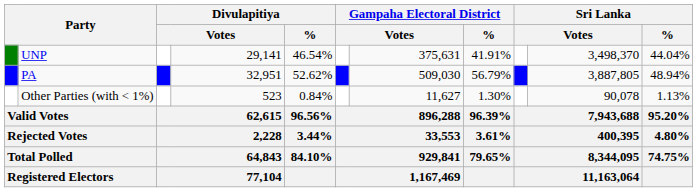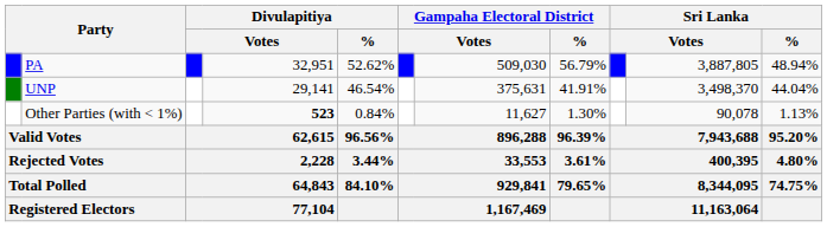 <table class="wikitable">
 <tr>
 <th colspan="2" width="144px"rowspan="2">Party</th>
 <th colspan="3" width="216px">Divulapitiya</th>
 <th colspan="3" width="216px"><a href='#'>Gampaha Electoral District</a></th>
 <th colspan="3" width="216px">Sri Lanka</th>
 </tr>
 <tr>
 <th colspan="2" width="144px">Votes</th>
 <th>%</th>
 <th colspan="2" width="144px">Votes</th>
 <th>%</th>
 <th colspan="2" width="144px">Votes</th>
 <th>%</th>
 </tr>
 <tr>
+<td style="background-color:blue;" width="10px"></td>
+<td style="text-align:left;"><a href='#'>PA</a></td>
+<td style="background-color:blue;" width="10px"></td>
+<td style="text-align:right;">32,951</td>
+<td style="text-align:right;">52.62%</td>
+<td style="background-color:blue;" width="10px"></td>
+<td style="text-align:right;">509,030</td>
+<td style="text-align:right;">56.79%</td>
+<td style="background-color:blue;" width="10px"></td>
+<td style="text-align:right;">3,887,805</td>
+<td style="text-align:right;">48.94%</td>
+</tr>
+<tr>
 <td style="background-color:green;" width="10px"></td>
 <td style="text-align:left;"><a href='#'>UNP</a></td>
 <td style="background-color:white;" width="10px"></td>
 <td style="text-align:right;">29,141</td>
 <td style="text-align:right;">46.54%</td>
 <td style="background-color:white;" width="10px"></td>
 <td style="text-align:right;">375,631</td>
 <td style="text-align:right;">41.91%</td>
 <td style="background-color:white;" width="10px"></td>
 <td style="text-align:right;">3,498,370</td>
 <td style="text-align:right;">44.04%</td>
 </tr>
 <tr>
-<td style="background-color:blue;" width="10px"></td>
-<td style="text-align:left;"><a href='#'>PA</a></td>
-<td style="background-color:blue;" width="10px"></td>
-<td style="text-align:right;">32,951</td>
-<td style="text-align:right;">52.62%</td>
-<td style="background-color:blue;" width="10px"></td>
-<td style="text-align:right;">509,030</td>
-<td style="text-align:right;">56.79%</td>
-<td style="background-color:blue;" width="10px"></td>
-<td style="text-align:right;">3,887,805</td>
-<td style="text-align:right;">48.94%</td>
-</tr>
-<tr>
 <td style="background-color:white;" width="10px"></td>
 <td style="text-align:left;">Other Parties (with < 1%)</td>
 <td style="background-color:white;" width="10px"></td>
-<td style="text-align:right;">523</td>
+<td style="text-align:right;"><strong>523</strong></td>
 <td style="text-align:right;">0.84%</td>
 <td style="background-color:white;" width="10px"></td>
 <td style="text-align:right;">11,627</td>
 <td style="text-align:right;">1.30%</td>
 <td style="background-color:white;" width="10px"></td>
 <td style="text-align:right;">90,078</td>
 <td style="text-align:right;">1.13%</td>
 </tr>
 <tr>
 <th colspan="2" width="144px"style="text-align:left;">Valid Votes</th>
 <th style="text-align:right;"colspan="2" width="144px">62,615</th>
 <th style="text-align:right;">96.56%</th>
 <th style="text-align:right;"colspan="2" width="144px">896,288</th>
 <th style="text-align:right;">96.39%</th>
 <th style="text-align:right;"colspan="2" width="144px">7,943,688</th>
 <th style="text-align:right;">95.20%</th>
 </tr>
 <tr>
 <th colspan="2" width="144px"style="text-align:left;">Rejected Votes</th>
 <th style="text-align:right;"colspan="2" width="144px">2,228</th>
 <th style="text-align:right;">3.44%</th>
 <th style="text-align:right;"colspan="2" width="144px">33,553</th>
 <th style="text-align:right;">3.61%</th>
 <th style="text-align:right;"colspan="2" width="144px">400,395</th>
 <th style="text-align:right;">4.80%</th>
 </tr>
 <tr>
 <th colspan="2" width="144px"style="text-align:left;">Total Polled</th>
 <th style="text-align:right;"colspan="2" width="144px">64,843</th>
 <th style="text-align:right;">84.10%</th>
 <th style="text-align:right;"colspan="2" width="144px">929,841</th>
 <th style="text-align:right;">79.65%</th>
 <th style="text-align:right;"colspan="2" width="144px">8,344,095</th>
 <th style="text-align:right;">74.75%</th>
 </tr>
 <tr>
 <th colspan="2" width="144px"style="text-align:left;">Registered Electors</th>
 <th style="text-align:right;"colspan="2" width="144px">77,104</th>
 <th></th>
 <th style="text-align:right;"colspan="2" width="144px">1,167,469</th>
 <th></th>
 <th style="text-align:right;"colspan="2" width="144px">11,163,064</th>
 <th></th>
 </tr>
 </table>
